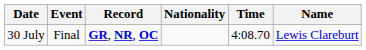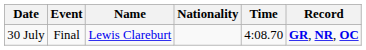 <table class=wikitable style=text-align:center>
 <tr>
 <th>Date</th>
 <th>Event</th>
-<th>Record</th>
+<th>Name</th>
 <th>Nationality</th>
 <th>Time</th>
-<th>Name</th>
+<th>Record</th>
 </tr>
 <tr>
 <td>30 July</td>
 <td>Final</td>
-<td><strong><a href='#'>GR</a></strong>, <strong><a href='#'>NR</a></strong>, <strong><a href='#'>OC</a></strong></td>
+<td align=left><a href='#'>Lewis Clareburt</a></td>
 <td align=left></td>
 <td>4:08.70</td>
-<td align=left><a href='#'>Lewis Clareburt</a></td>
+<td><strong><a href='#'>GR</a></strong>, <strong><a href='#'>NR</a></strong>, <strong><a href='#'>OC</a></strong></td>
 </tr>
 </table>
